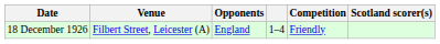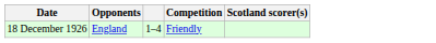 <table class="wikitable">
 <tr>
 <th>Date</th>
-<th>Venue</th>
 <th>Opponents</th>
 <th></th>
 <th>Competition</th>
 <th>Scotland scorer(s)</th>
 </tr>
 <tr bgcolor=#ddffdd>
 <td>18 December 1926</td>
-<td><a href='#'>Filbert Street</a>, <a href='#'>Leicester</a> (A)</td>
 <td> <a href='#'>England</a></td>
 <td align=center>1–4</td>
 <td><a href='#'>Friendly</a></td>
 <td></td>
 </tr>
 </table>
